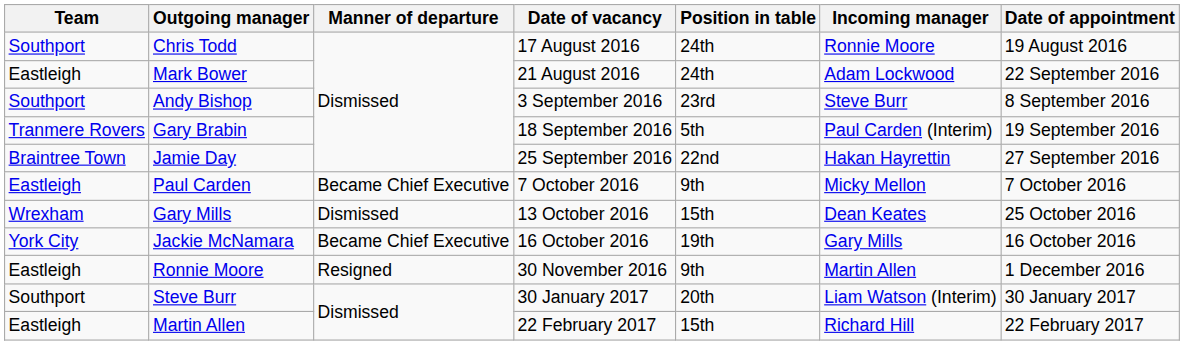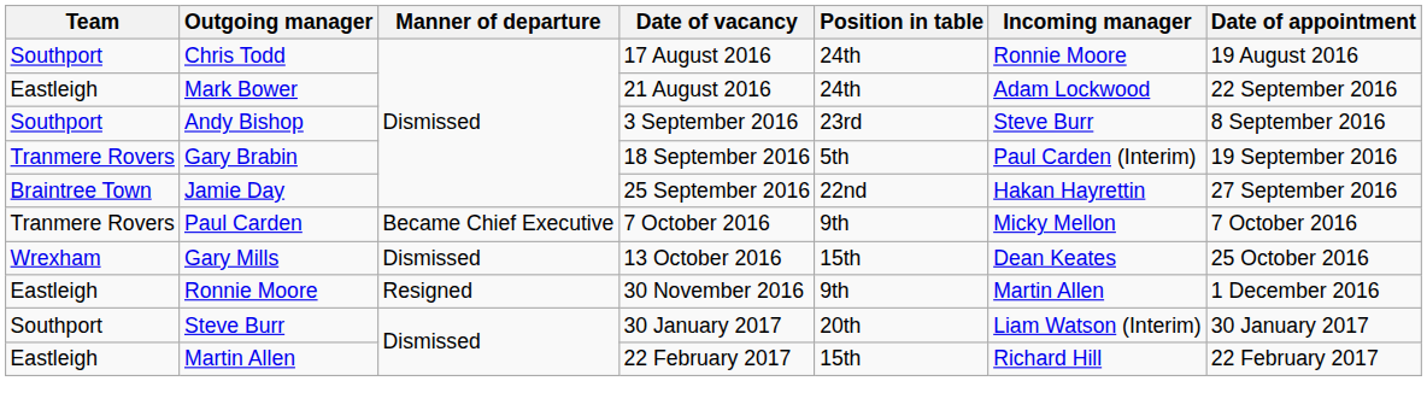 <table class="wikitable sortable">
 <tr>
 <th>Team</th>
 <th>Outgoing manager</th>
 <th>Manner of departure</th>
 <th>Date of vacancy</th>
 <th>Position in table</th>
 <th>Incoming manager</th>
 <th>Date of appointment</th>
 </tr>
 <tr>
 <td><a href='#'>Southport</a></td>
 <td><a href='#'>Chris Todd</a></td>
 <td rowspan="5">Dismissed</td>
 <td>17 August 2016</td>
 <td>24th</td>
 <td><a href='#'>Ronnie Moore</a></td>
 <td>19 August 2016</td>
 </tr>
 <tr>
 <td>Eastleigh</td>
 <td><a href='#'>Mark Bower</a></td>
 <td>21 August 2016</td>
 <td>24th</td>
 <td><a href='#'>Adam Lockwood</a></td>
 <td>22 September 2016</td>
 </tr>
 <tr>
 <td><a href='#'>Southport</a></td>
 <td><a href='#'>Andy Bishop</a></td>
 <td>3 September 2016</td>
 <td>23rd</td>
 <td><a href='#'>Steve Burr</a></td>
 <td>8 September 2016</td>
 </tr>
 <tr>
 <td><a href='#'>Tranmere Rovers</a></td>
 <td><a href='#'>Gary Brabin</a></td>
 <td>18 September 2016</td>
 <td>5th</td>
 <td><a href='#'>Paul Carden</a> (Interim)</td>
 <td>19 September 2016</td>
 </tr>
 <tr>
 <td><a href='#'>Braintree Town</a></td>
 <td><a href='#'>Jamie Day</a></td>
 <td>25 September 2016</td>
 <td>22nd</td>
 <td><a href='#'>Hakan Hayrettin</a></td>
 <td>27 September 2016</td>
 </tr>
 <tr>
-<td><a href='#'>Eastleigh</a></td>
+<td>Tranmere Rovers</td>
 <td><a href='#'>Paul Carden</a></td>
 <td>Became Chief Executive</td>
 <td>7 October 2016</td>
 <td>9th</td>
 <td><a href='#'>Micky Mellon</a></td>
 <td>7 October 2016</td>
 </tr>
 <tr>
 <td><a href='#'>Wrexham</a></td>
 <td><a href='#'>Gary Mills</a></td>
 <td>Dismissed</td>
 <td>13 October 2016</td>
 <td>15th</td>
 <td><a href='#'>Dean Keates</a></td>
 <td>25 October 2016</td>
-</tr>
-<tr>
-<td><a href='#'>York City</a></td>
-<td><a href='#'>Jackie McNamara</a></td>
-<td>Became Chief Executive</td>
-<td>16 October 2016</td>
-<td>19th</td>
-<td><a href='#'>Gary Mills</a></td>
-<td>16 October 2016</td>
 </tr>
 <tr>
 <td>Eastleigh</td>
 <td><a href='#'>Ronnie Moore</a></td>
 <td>Resigned</td>
 <td>30 November 2016</td>
 <td>9th</td>
 <td><a href='#'>Martin Allen</a></td>
 <td>1 December 2016</td>
 </tr>
 <tr>
 <td>Southport</td>
 <td><a href='#'>Steve Burr</a></td>
 <td rowspan="2">Dismissed</td>
 <td>30 January 2017</td>
 <td>20th</td>
 <td><a href='#'>Liam Watson</a> (Interim)</td>
 <td>30 January 2017</td>
 </tr>
 <tr>
 <td>Eastleigh</td>
 <td><a href='#'>Martin Allen</a></td>
 <td>22 February 2017</td>
 <td>15th</td>
 <td><a href='#'>Richard Hill</a></td>
 <td>22 February 2017</td>
 </tr>
 </table>
